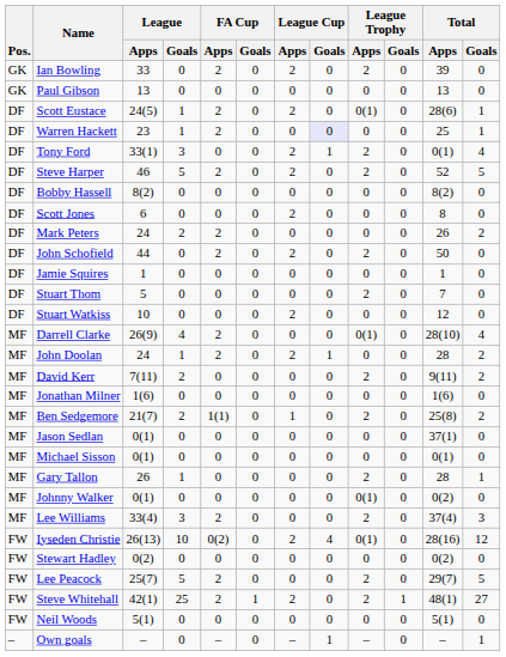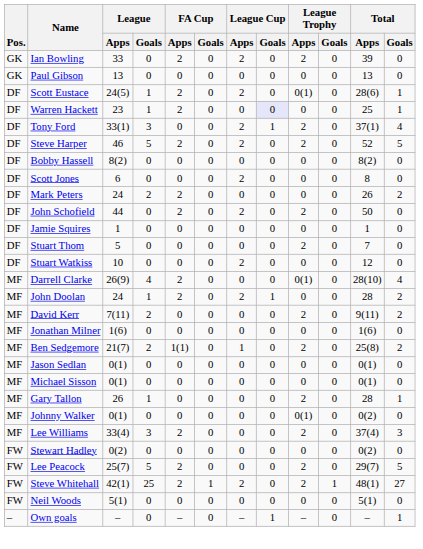 <table class="wikitable" style="text-align:center">
 <tr>
 <th rowspan="2" valign="bottom">Pos.</th>
 <th rowspan="2">Name</th>
 <th colspan="2" width="85">League</th>
 <th colspan="2" width="85">FA Cup</th>
 <th colspan="2" width="85">League Cup</th>
 <th colspan="2" width="85">League Trophy</th>
 <th colspan="2" width="85">Total</th>
 </tr>
 <tr>
 <th>Apps</th>
 <th>Goals</th>
 <th>Apps</th>
 <th>Goals</th>
 <th>Apps</th>
 <th>Goals</th>
 <th>Apps</th>
 <th>Goals</th>
 <th>Apps</th>
 <th>Goals</th>
 </tr>
 <tr>
 <td align="left">GK</td>
 <td align="left"> <a href='#'>Ian Bowling</a></td>
 <td>33</td>
 <td>0</td>
 <td>2</td>
 <td>0</td>
 <td>2</td>
 <td>0</td>
 <td>2</td>
 <td>0</td>
 <td>39</td>
 <td>0</td>
 </tr>
 <tr>
 <td align="left">GK</td>
 <td align="left"> <a href='#'>Paul Gibson</a></td>
 <td>13</td>
 <td>0</td>
 <td>0</td>
 <td>0</td>
 <td>0</td>
 <td>0</td>
 <td>0</td>
 <td>0</td>
 <td>13</td>
 <td>0</td>
 </tr>
 <tr>
 <td align="left">DF</td>
 <td align="left"> <a href='#'>Scott Eustace</a></td>
 <td>24(5)</td>
 <td>1</td>
 <td>2</td>
 <td>0</td>
 <td>2</td>
 <td>0</td>
 <td>0(1)</td>
 <td>0</td>
 <td>28(6)</td>
 <td>1</td>
 </tr>
 <tr>
 <td align="left">DF</td>
 <td align="left"> <a href='#'>Warren Hackett</a></td>
 <td>23</td>
 <td>1</td>
 <td>2</td>
 <td>0</td>
 <td>0</td>
 <td style="background: lavender;">0</td>
 <td>0</td>
 <td>0</td>
 <td>25</td>
 <td>1</td>
 </tr>
 <tr>
 <td align="left">DF</td>
 <td align="left"> <a href='#'>Tony Ford</a></td>
 <td>33(1)</td>
 <td>3</td>
 <td>0</td>
 <td>0</td>
 <td>2</td>
 <td>1</td>
 <td>2</td>
 <td>0</td>
-<td>0(1)</td>
+<td>37(1)</td>
 <td>4</td>
 </tr>
 <tr>
 <td align="left">DF</td>
 <td align="left"> <a href='#'>Steve Harper</a></td>
 <td>46</td>
 <td>5</td>
 <td>2</td>
 <td>0</td>
 <td>2</td>
 <td>0</td>
 <td>2</td>
 <td>0</td>
 <td>52</td>
 <td>5</td>
 </tr>
 <tr>
 <td align="left">DF</td>
 <td align="left"> <a href='#'>Bobby Hassell</a></td>
 <td>8(2)</td>
 <td>0</td>
 <td>0</td>
 <td>0</td>
 <td>0</td>
 <td>0</td>
 <td>0</td>
 <td>0</td>
 <td>8(2)</td>
 <td>0</td>
 </tr>
 <tr>
 <td align="left">DF</td>
 <td align="left"> <a href='#'>Scott Jones</a></td>
 <td>6</td>
 <td>0</td>
 <td>0</td>
 <td>0</td>
 <td>2</td>
 <td>0</td>
 <td>0</td>
 <td>0</td>
 <td>8</td>
 <td>0</td>
 </tr>
 <tr>
 <td align="left">DF</td>
 <td align="left"> <a href='#'>Mark Peters</a></td>
 <td>24</td>
 <td>2</td>
 <td>2</td>
 <td>0</td>
 <td>0</td>
 <td>0</td>
 <td>0</td>
 <td>0</td>
 <td>26</td>
 <td>2</td>
 </tr>
 <tr>
 <td align="left">DF</td>
 <td align="left"> <a href='#'>John Schofield</a></td>
 <td>44</td>
 <td>0</td>
 <td>2</td>
 <td>0</td>
 <td>2</td>
 <td>0</td>
 <td>2</td>
 <td>0</td>
 <td>50</td>
 <td>0</td>
 </tr>
 <tr>
 <td align="left">DF</td>
 <td align="left"> <a href='#'>Jamie Squires</a></td>
 <td>1</td>
 <td>0</td>
 <td>0</td>
 <td>0</td>
 <td>0</td>
 <td>0</td>
 <td>0</td>
 <td>0</td>
 <td>1</td>
 <td>0</td>
 </tr>
 <tr>
 <td align="left">DF</td>
 <td align="left"> <a href='#'>Stuart Thom</a></td>
 <td>5</td>
 <td>0</td>
 <td>0</td>
 <td>0</td>
 <td>0</td>
 <td>0</td>
 <td>2</td>
 <td>0</td>
 <td>7</td>
 <td>0</td>
 </tr>
 <tr>
 <td align="left">DF</td>
 <td align="left"> <a href='#'>Stuart Watkiss</a></td>
 <td>10</td>
 <td>0</td>
 <td>0</td>
 <td>0</td>
 <td>2</td>
 <td>0</td>
 <td>0</td>
 <td>0</td>
 <td>12</td>
 <td>0</td>
 </tr>
 <tr>
 <td align="left">MF</td>
 <td align="left"> <a href='#'>Darrell Clarke</a></td>
 <td>26(9)</td>
 <td>4</td>
 <td>2</td>
 <td>0</td>
 <td>0</td>
 <td>0</td>
 <td>0(1)</td>
 <td>0</td>
 <td>28(10)</td>
 <td>4</td>
 </tr>
 <tr>
 <td align="left">MF</td>
 <td align="left"> <a href='#'>John Doolan</a></td>
 <td>24</td>
 <td>1</td>
 <td>2</td>
 <td>0</td>
 <td>2</td>
 <td>1</td>
 <td>0</td>
 <td>0</td>
 <td>28</td>
 <td>2</td>
 </tr>
 <tr>
 <td align="left">MF</td>
 <td align="left"> <a href='#'>David Kerr</a></td>
 <td>7(11)</td>
 <td>2</td>
 <td>0</td>
 <td>0</td>
 <td>0</td>
 <td>0</td>
 <td>2</td>
 <td>0</td>
 <td>9(11)</td>
 <td>2</td>
 </tr>
 <tr>
 <td align="left">MF</td>
 <td align="left"> <a href='#'>Jonathan Milner</a></td>
 <td>1(6)</td>
 <td>0</td>
 <td>0</td>
 <td>0</td>
 <td>0</td>
 <td>0</td>
 <td>0</td>
 <td>0</td>
 <td>1(6)</td>
 <td>0</td>
 </tr>
 <tr>
 <td align="left">MF</td>
 <td align="left"> <a href='#'>Ben Sedgemore</a></td>
 <td>21(7)</td>
 <td>2</td>
 <td>1(1)</td>
 <td>0</td>
 <td>1</td>
 <td>0</td>
 <td>2</td>
 <td>0</td>
 <td>25(8)</td>
 <td>2</td>
 </tr>
 <tr>
 <td align="left">MF</td>
 <td align="left"> <a href='#'>Jason Sedlan</a></td>
 <td>0(1)</td>
 <td>0</td>
 <td>0</td>
 <td>0</td>
 <td>0</td>
 <td>0</td>
 <td>0</td>
 <td>0</td>
-<td>37(1)</td>
+<td>0(1)</td>
 <td>0</td>
 </tr>
 <tr>
 <td align="left">MF</td>
 <td align="left"> <a href='#'>Michael Sisson</a></td>
 <td>0(1)</td>
 <td>0</td>
 <td>0</td>
 <td>0</td>
 <td>0</td>
 <td>0</td>
 <td>0</td>
 <td>0</td>
 <td>0(1)</td>
 <td>0</td>
 </tr>
 <tr>
 <td align="left">MF</td>
 <td align="left"> <a href='#'>Gary Tallon</a></td>
 <td>26</td>
 <td>1</td>
 <td>0</td>
 <td>0</td>
 <td>0</td>
 <td>0</td>
 <td>2</td>
 <td>0</td>
 <td>28</td>
 <td>1</td>
 </tr>
 <tr>
 <td align="left">MF</td>
 <td align="left"> <a href='#'>Johnny Walker</a></td>
 <td>0(1)</td>
 <td>0</td>
 <td>0</td>
 <td>0</td>
 <td>0</td>
 <td>0</td>
 <td>0(1)</td>
 <td>0</td>
 <td>0(2)</td>
 <td>0</td>
 </tr>
 <tr>
 <td align="left">MF</td>
 <td align="left"> <a href='#'>Lee Williams</a></td>
 <td>33(4)</td>
 <td>3</td>
 <td>2</td>
 <td>0</td>
 <td>0</td>
 <td>0</td>
 <td>2</td>
 <td>0</td>
 <td>37(4)</td>
 <td>3</td>
-</tr>
-<tr>
-<td align="left">FW</td>
-<td align="left"> <a href='#'>Iyseden Christie</a></td>
-<td>26(13)</td>
-<td>10</td>
-<td>0(2)</td>
-<td>0</td>
-<td>2</td>
-<td>4</td>
-<td>0(1)</td>
-<td>0</td>
-<td>28(16)</td>
-<td>12</td>
 </tr>
 <tr>
 <td align="left">FW</td>
 <td align="left"> <a href='#'>Stewart Hadley</a></td>
 <td>0(2)</td>
 <td>0</td>
 <td>0</td>
 <td>0</td>
 <td>0</td>
 <td>0</td>
 <td>0</td>
 <td>0</td>
 <td>0(2)</td>
 <td>0</td>
 </tr>
 <tr>
 <td align="left">FW</td>
 <td align="left"> <a href='#'>Lee Peacock</a></td>
 <td>25(7)</td>
 <td>5</td>
 <td>2</td>
 <td>0</td>
 <td>0</td>
 <td>0</td>
 <td>2</td>
 <td>0</td>
 <td>29(7)</td>
 <td>5</td>
 </tr>
 <tr>
 <td align="left">FW</td>
 <td align="left"> <a href='#'>Steve Whitehall</a></td>
 <td>42(1)</td>
 <td>25</td>
 <td>2</td>
 <td>1</td>
 <td>2</td>
 <td>0</td>
 <td>2</td>
 <td>1</td>
 <td>48(1)</td>
 <td>27</td>
 </tr>
 <tr>
 <td align="left">FW</td>
 <td align="left"> <a href='#'>Neil Woods</a></td>
 <td>5(1)</td>
 <td>0</td>
 <td>0</td>
 <td>0</td>
 <td>0</td>
 <td>0</td>
 <td>0</td>
 <td>0</td>
 <td>5(1)</td>
 <td>0</td>
 </tr>
 <tr>
 <td align="left">–</td>
 <td align="left"><a href='#'>Own goals</a></td>
 <td>–</td>
 <td>0</td>
 <td>–</td>
 <td>0</td>
 <td>–</td>
 <td>1</td>
 <td>–</td>
 <td>0</td>
 <td>–</td>
 <td>1</td>
 </tr>
 </table>
